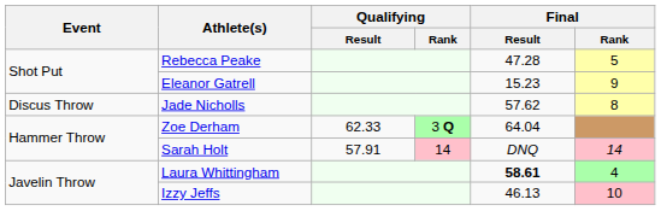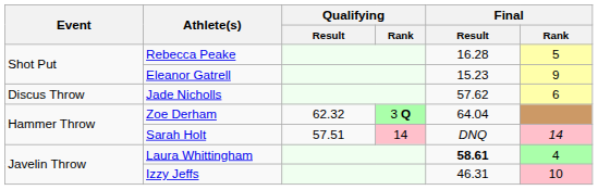 <table class=wikitable style="font-size:90%">
 <tr>
 <th rowspan="2" style="width:150px;">Event</th>
 <th rowspan="2" style="width:150px;">Athlete(s)</th>
 <th colspan="2" style="width:150px;">Qualifying</th>
 <th colspan="2" style="width:175px;">Final</th>
 </tr>
 <tr>
 <th style="line-height:1em; width:100px;"><small>Result</small></th>
 <th style="line-height:1em; width:50px;"><small>Rank</small></th>
 <th style="line-height:1em; width:100px;"><small>Result</small></th>
 <th style="line-height:1em; width:75px;"><small>Rank</small></th>
 </tr>
 <tr>
 <td rowspan=2>Shot Put</td>
 <td><a href='#'>Rebecca Peake</a></td>
 <td colspan="2" style="background:honeydew;"></td>
-<td style="text-align:center;">47.28</td>
+<td style="text-align:center;">16.28</td>
 <td style="text-align:center; background:#ffa;">5</td>
 </tr>
 <tr>
 <td><a href='#'>Eleanor Gatrell</a></td>
 <td colspan="2" style="background:honeydew;"></td>
 <td style="text-align:center;">15.23</td>
 <td style="text-align:center; background:#ffa;">9</td>
 </tr>
 <tr>
 <td>Discus Throw</td>
 <td><a href='#'>Jade Nicholls</a></td>
 <td colspan="2" style="background:honeydew;"></td>
 <td style="text-align:center;">57.62</td>
-<td style="text-align:center; background:#ffa;">8</td>
+<td style="text-align:center; background:#ffa;">6</td>
 </tr>
 <tr>
 <td rowspan=2>Hammer Throw</td>
 <td><a href='#'>Zoe Derham</a></td>
-<td style="text-align:center;">62.33</td>
+<td style="text-align:center;">62.32</td>
 <td style="text-align:center; background:#afa;">3 <strong>Q</strong></td>
 <td style="text-align:center;">64.04</td>
 <td style="text-align:center; background:#c96;"></td>
 </tr>
 <tr>
 <td><a href='#'>Sarah Holt</a></td>
-<td style="text-align:center;">57.91</td>
+<td style="text-align:center;">57.51</td>
 <td style="text-align:center; background:pink;">14</td>
 <td style="text-align:center;"><em>DNQ</em></td>
 <td style="text-align:center; background:pink;"><em>14</em></td>
 </tr>
 <tr>
 <td rowspan=2>Javelin Throw</td>
 <td><a href='#'>Laura Whittingham</a></td>
 <td colspan="2" style="background:honeydew;"></td>
 <td style="text-align:center;"><strong>58.61</strong></td>
 <td style="text-align:center; background:#afa;">4</td>
 </tr>
 <tr>
 <td><a href='#'>Izzy Jeffs</a></td>
 <td colspan="2" style="background:honeydew;"></td>
-<td style="text-align:center;">46.13</td>
+<td style="text-align:center;">46.31</td>
 <td style="text-align:center; background:pink;">10</td>
 </tr>
 </table>
